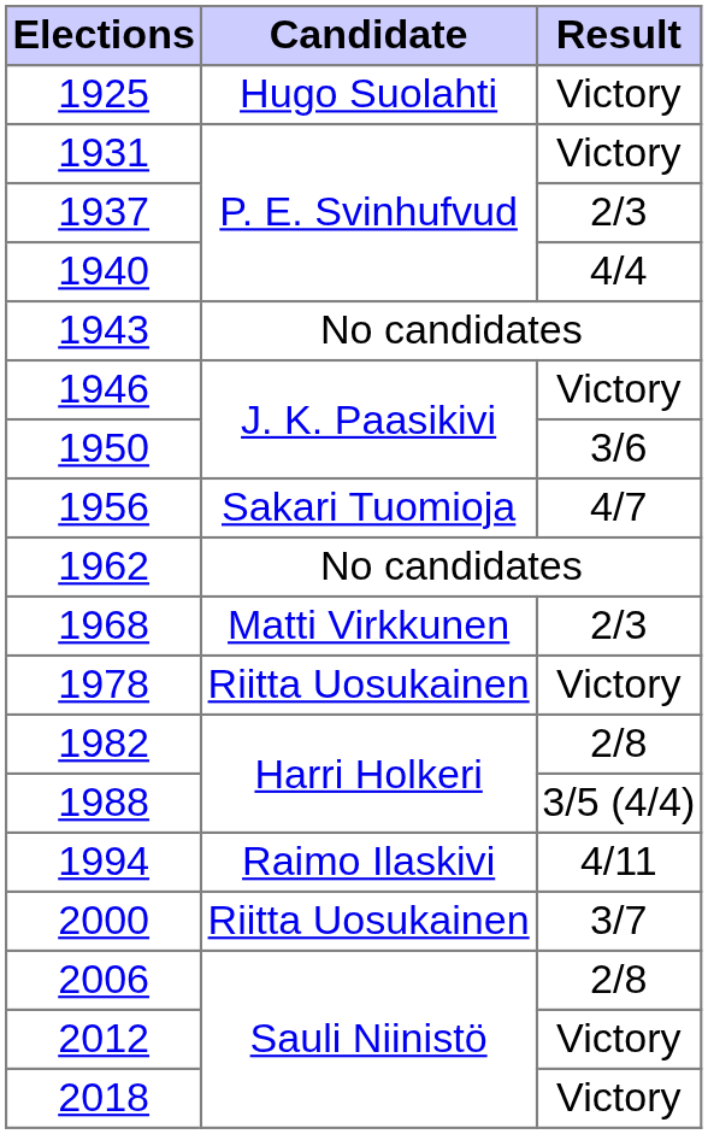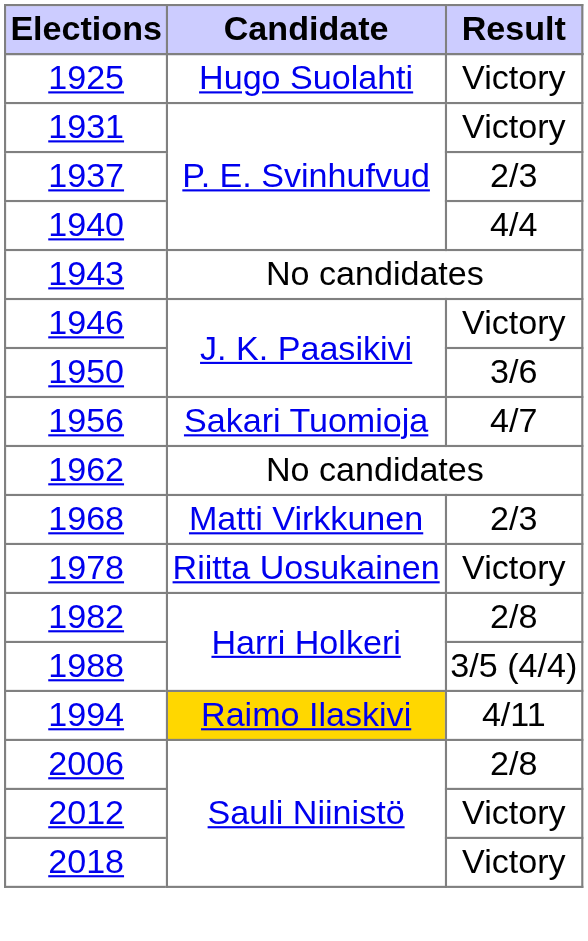 <table class="toccolours" border=1 cellspacing=0 cellpadding=2 style="text-align:center; border-collapse:collapse;">
 <tr style="background:#ccccff">
 <th>Elections</th>
 <th>Candidate</th>
 <th>Result</th>
 </tr>
 <tr style="background:#ccccff">
 </tr>
 <tr>
 <td><a href='#'>1925</a></td>
 <td><a href='#'>Hugo Suolahti</a></td>
 <td>Victory</td>
 </tr>
 <tr>
 <td><a href='#'>1931</a></td>
 <td rowspan=3><a href='#'>P. E. Svinhufvud</a></td>
 <td>Victory</td>
 </tr>
 <tr>
 <td><a href='#'>1937</a></td>
 <td>2/3</td>
 </tr>
 <tr>
 <td><a href='#'>1940</a></td>
 <td>4/4</td>
 </tr>
 <tr>
 <td><a href='#'>1943</a></td>
 <td colspan=2>No candidates</td>
 </tr>
 <tr>
 <td><a href='#'>1946</a></td>
 <td rowspan=2><a href='#'>J. K. Paasikivi</a></td>
 <td>Victory</td>
 </tr>
 <tr>
 <td><a href='#'>1950</a></td>
 <td>3/6</td>
 </tr>
 <tr>
 <td><a href='#'>1956</a></td>
 <td><a href='#'>Sakari Tuomioja</a></td>
 <td>4/7</td>
 </tr>
 <tr>
 <td><a href='#'>1962</a></td>
 <td colspan=2>No candidates</td>
 </tr>
 <tr>
 <td><a href='#'>1968</a></td>
 <td><a href='#'>Matti Virkkunen</a></td>
 <td>2/3</td>
 </tr>
 <tr>
 <td><a href='#'>1978</a></td>
 <td><a href='#'>Riitta Uosukainen</a></td>
 <td>Victory</td>
 </tr>
 <tr>
 <td><a href='#'>1982</a></td>
 <td rowspan=2><a href='#'>Harri Holkeri</a></td>
 <td>2/8</td>
 </tr>
 <tr>
 <td><a href='#'>1988</a></td>
 <td>3/5 (4/4)</td>
 </tr>
 <tr>
 <td><a href='#'>1994</a></td>
-<td><a href='#'>Raimo Ilaskivi</a></td>
+<td style="background: gold;"><a href='#'>Raimo Ilaskivi</a></td>
 <td>4/11</td>
-</tr>
-<tr>
-<td><a href='#'>2000</a></td>
-<td><a href='#'>Riitta Uosukainen</a></td>
-<td>3/7</td>
 </tr>
 <tr>
 <td><a href='#'>2006</a></td>
 <td rowspan=3><a href='#'>Sauli Niinistö</a></td>
 <td>2/8</td>
 </tr>
 <tr>
 <td><a href='#'>2012</a></td>
 <td>Victory</td>
 </tr>
 <tr>
 <td><a href='#'>2018</a></td>
 <td>Victory</td>
 </tr>
 </table>
